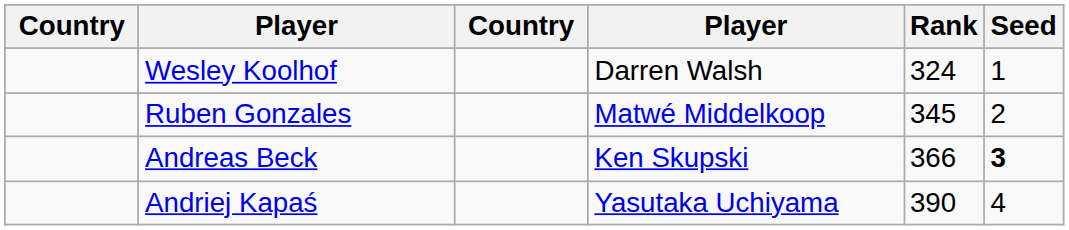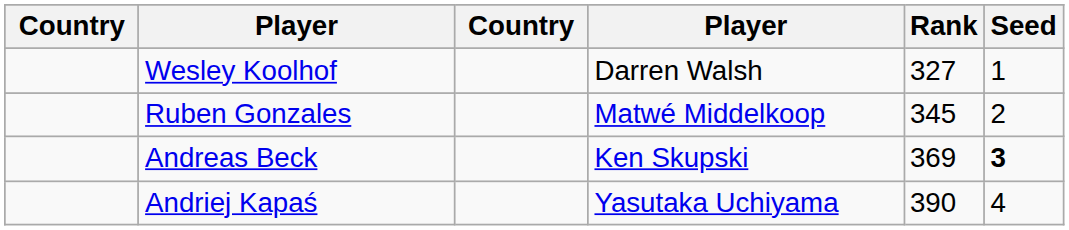 <table class="sortable wikitable">
 <tr>
 <th width="70">Country</th>
 <th width="175">Player</th>
 <th width="70">Country</th>
 <th width="175">Player</th>
 <th>Rank</th>
 <th>Seed</th>
 </tr>
 <tr>
 <td></td>
 <td><a href='#'>Wesley Koolhof</a></td>
 <td></td>
 <td>Darren Walsh</td>
-<td>324</td>
+<td>327</td>
 <td>1</td>
 </tr>
 <tr>
 <td></td>
 <td><a href='#'>Ruben Gonzales</a></td>
 <td></td>
 <td><a href='#'>Matwé Middelkoop</a></td>
 <td>345</td>
 <td>2</td>
 </tr>
 <tr>
 <td></td>
 <td><a href='#'>Andreas Beck</a></td>
 <td></td>
 <td><a href='#'>Ken Skupski</a></td>
-<td>366</td>
+<td>369</td>
 <td><strong>3</strong></td>
 </tr>
 <tr>
 <td></td>
 <td><a href='#'>Andriej Kapaś</a></td>
 <td></td>
 <td><a href='#'>Yasutaka Uchiyama</a></td>
 <td>390</td>
 <td>4</td>
 </tr>
 </table>
